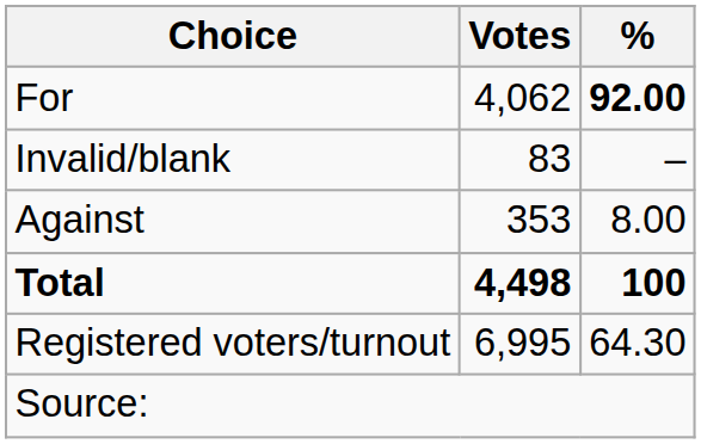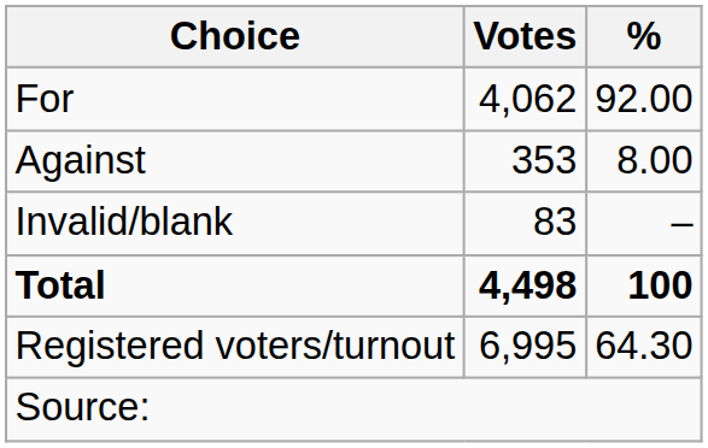 <table class=wikitable style=text-align:right>
 <tr>
 <th>Choice</th>
 <th>Votes</th>
 <th>%</th>
 </tr>
 <tr>
 <td align=left>For</td>
 <td>4,062</td>
-<td><strong>92.00</strong></td>
+<td>92.00</td>
+</tr>
+<tr>
+<td align=left>Against</td>
+<td>353</td>
+<td>8.00</td>
 </tr>
 <tr>
 <td align=left>Invalid/blank</td>
 <td>83</td>
 <td>–</td>
-</tr>
-<tr>
-<td align=left>Against</td>
-<td>353</td>
-<td>8.00</td>
 </tr>
 <tr>
 <td align=left><strong>Total</strong></td>
 <td><strong>4,498</strong></td>
 <td><strong>100</strong></td>
 </tr>
 <tr>
 <td align=left>Registered voters/turnout</td>
 <td>6,995</td>
 <td>64.30</td>
 </tr>
 <tr>
 <td align=left colspan=3>Source: </td>
 </tr>
 </table>
